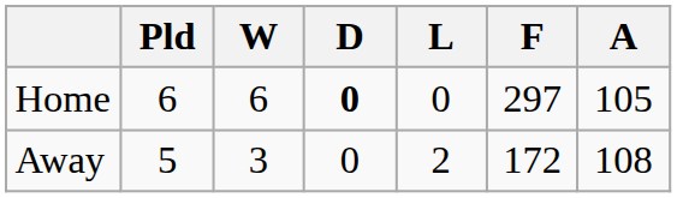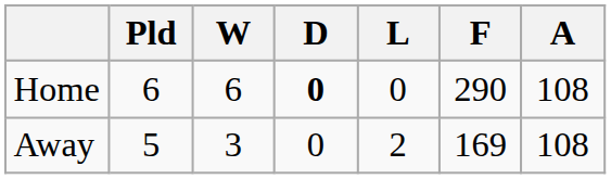 <table class="wikitable" border="1">
 <tr>
 <th width=40></th>
 <th width=30>Pld</th>
 <th width=30>W</th>
 <th width=30>D</th>
 <th width=30>L</th>
 <th width=30>F</th>
 <th width=30>A</th>
 </tr>
 <tr>
 <td>Home</td>
 <td align=center>6</td>
 <td align=center>6</td>
 <td align=center><strong>0</strong></td>
 <td align=center>0</td>
-<td align=center>297</td>
-<td align=center>105</td>
+<td align=center>290</td>
+<td align=center>108</td>
 </tr>
 <tr>
 <td>Away</td>
 <td align=center>5</td>
 <td align=center>3</td>
 <td align=center>0</td>
 <td align=center>2</td>
-<td align=center>172</td>
+<td align=center>169</td>
 <td align=center>108</td>
 </tr>
 </table>
